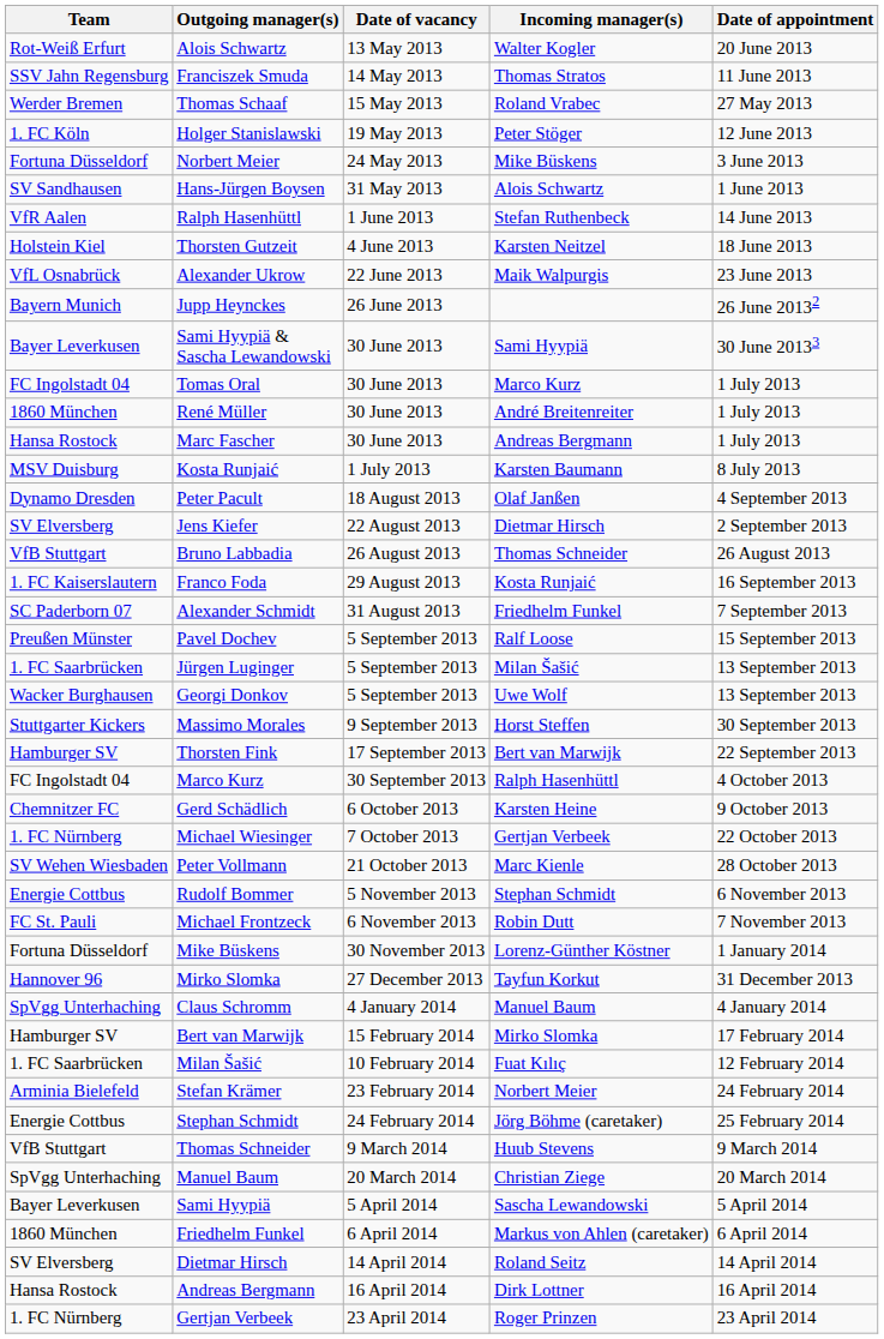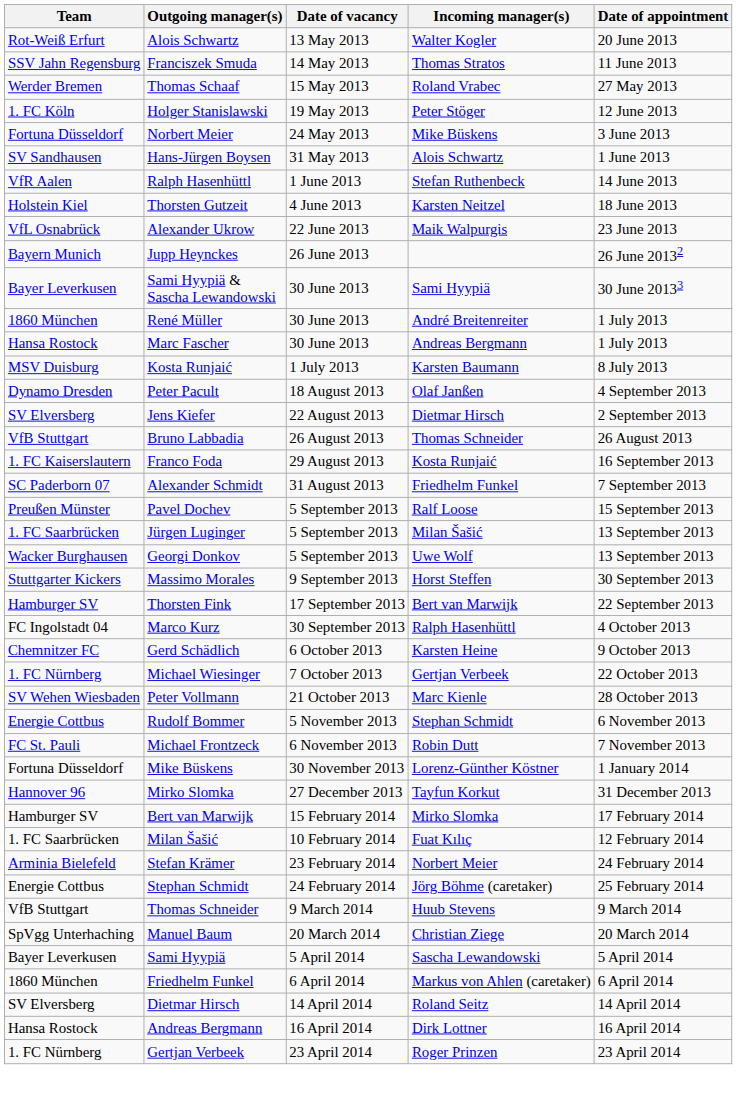 <table class="wikitable">
 <tr>
 <th>Team</th>
 <th>Outgoing manager(s)</th>
 <th>Date of vacancy</th>
 <th>Incoming manager(s)</th>
 <th>Date of appointment</th>
 </tr>
 <tr>
 <td><a href='#'>Rot-Weiß Erfurt</a></td>
 <td> <a href='#'>Alois Schwartz</a></td>
 <td>13 May 2013</td>
 <td> <a href='#'>Walter Kogler</a></td>
 <td>20 June 2013</td>
 </tr>
 <tr>
 <td><a href='#'>SSV Jahn Regensburg</a></td>
 <td> <a href='#'>Franciszek Smuda</a></td>
 <td>14 May 2013</td>
 <td> <a href='#'>Thomas Stratos</a></td>
 <td>11 June 2013</td>
 </tr>
 <tr>
 <td><a href='#'>Werder Bremen</a></td>
 <td> <a href='#'>Thomas Schaaf</a></td>
 <td>15 May 2013</td>
 <td> <a href='#'>Roland Vrabec</a></td>
 <td>27 May 2013</td>
 </tr>
 <tr>
 <td><a href='#'>1. FC Köln</a></td>
 <td> <a href='#'>Holger Stanislawski</a></td>
 <td>19 May 2013</td>
 <td> <a href='#'>Peter Stöger</a></td>
 <td>12 June 2013</td>
 </tr>
 <tr>
 <td><a href='#'>Fortuna Düsseldorf</a></td>
 <td> <a href='#'>Norbert Meier</a></td>
 <td>24 May 2013</td>
 <td> <a href='#'>Mike Büskens</a></td>
 <td>3 June 2013</td>
 </tr>
 <tr>
 <td><a href='#'>SV Sandhausen</a></td>
 <td> <a href='#'>Hans-Jürgen Boysen</a></td>
 <td>31 May 2013</td>
 <td> <a href='#'>Alois Schwartz</a></td>
 <td>1 June 2013</td>
 </tr>
 <tr>
 <td><a href='#'>VfR Aalen</a></td>
 <td> <a href='#'>Ralph Hasenhüttl</a></td>
 <td>1 June 2013</td>
 <td> <a href='#'>Stefan Ruthenbeck</a></td>
 <td>14 June 2013</td>
 </tr>
 <tr>
 <td><a href='#'>Holstein Kiel</a></td>
 <td> <a href='#'>Thorsten Gutzeit</a></td>
 <td>4 June 2013</td>
 <td> <a href='#'>Karsten Neitzel</a></td>
 <td>18 June 2013</td>
 </tr>
 <tr>
 <td><a href='#'>VfL Osnabrück</a></td>
 <td> <a href='#'>Alexander Ukrow</a></td>
 <td>22 June 2013</td>
 <td> <a href='#'>Maik Walpurgis</a></td>
 <td>23 June 2013</td>
 </tr>
 <tr>
 <td><a href='#'>Bayern Munich</a></td>
 <td> <a href='#'>Jupp Heynckes</a></td>
 <td>26 June 2013</td>
 <td> </td>
 <td>26 June 2013<sup><a href='#'>2</a></sup></td>
 </tr>
 <tr>
 <td><a href='#'>Bayer Leverkusen</a></td>
 <td> <a href='#'>Sami Hyypiä</a> & <br> <a href='#'>Sascha Lewandowski</a></td>
 <td>30 June 2013</td>
 <td> <a href='#'>Sami Hyypiä</a></td>
 <td>30 June 2013<sup><a href='#'>3</a></sup></td>
-</tr>
-<tr>
-<td><a href='#'>FC Ingolstadt 04</a></td>
-<td> <a href='#'>Tomas Oral</a></td>
-<td>30 June 2013</td>
-<td> <a href='#'>Marco Kurz</a></td>
-<td>1 July 2013</td>
 </tr>
 <tr>
 <td><a href='#'>1860 München</a></td>
 <td> <a href='#'>René Müller</a></td>
 <td>30 June 2013</td>
 <td> <a href='#'>André Breitenreiter</a></td>
 <td>1 July 2013</td>
 </tr>
 <tr>
 <td><a href='#'>Hansa Rostock</a></td>
 <td> <a href='#'>Marc Fascher</a></td>
 <td>30 June 2013</td>
 <td> <a href='#'>Andreas Bergmann</a></td>
 <td>1 July 2013</td>
 </tr>
 <tr>
 <td><a href='#'>MSV Duisburg</a></td>
 <td> <a href='#'>Kosta Runjaić</a></td>
 <td>1 July 2013</td>
 <td> <a href='#'>Karsten Baumann</a></td>
 <td>8 July 2013</td>
 </tr>
 <tr>
 <td><a href='#'>Dynamo Dresden</a></td>
 <td> <a href='#'>Peter Pacult</a></td>
 <td>18 August 2013</td>
 <td> <a href='#'>Olaf Janßen</a></td>
 <td>4 September 2013</td>
 </tr>
 <tr>
 <td><a href='#'>SV Elversberg</a></td>
 <td> <a href='#'>Jens Kiefer</a></td>
 <td>22 August 2013</td>
 <td> <a href='#'>Dietmar Hirsch</a></td>
 <td>2 September 2013</td>
 </tr>
 <tr>
 <td><a href='#'>VfB Stuttgart</a></td>
 <td> <a href='#'>Bruno Labbadia</a></td>
 <td>26 August 2013</td>
 <td> <a href='#'>Thomas Schneider</a></td>
 <td>26 August 2013</td>
 </tr>
 <tr>
 <td><a href='#'>1. FC Kaiserslautern</a></td>
 <td> <a href='#'>Franco Foda</a></td>
 <td>29 August 2013</td>
 <td> <a href='#'>Kosta Runjaić</a></td>
 <td>16 September 2013</td>
 </tr>
 <tr>
 <td><a href='#'>SC Paderborn 07</a></td>
 <td> <a href='#'>Alexander Schmidt</a></td>
 <td>31 August 2013</td>
 <td> <a href='#'>Friedhelm Funkel</a></td>
 <td>7 September 2013</td>
 </tr>
 <tr>
 <td><a href='#'>Preußen Münster</a></td>
 <td> <a href='#'>Pavel Dochev</a></td>
 <td>5 September 2013</td>
 <td> <a href='#'>Ralf Loose</a></td>
 <td>15 September 2013</td>
 </tr>
 <tr>
 <td><a href='#'>1. FC Saarbrücken</a></td>
 <td> <a href='#'>Jürgen Luginger</a></td>
 <td>5 September 2013</td>
 <td> <a href='#'>Milan Šašić</a></td>
 <td>13 September 2013</td>
 </tr>
 <tr>
 <td><a href='#'>Wacker Burghausen</a></td>
 <td> <a href='#'>Georgi Donkov</a></td>
 <td>5 September 2013</td>
 <td> <a href='#'>Uwe Wolf</a></td>
 <td>13 September 2013</td>
 </tr>
 <tr>
 <td><a href='#'>Stuttgarter Kickers</a></td>
 <td> <a href='#'>Massimo Morales</a></td>
 <td>9 September 2013</td>
 <td> <a href='#'>Horst Steffen</a></td>
 <td>30 September 2013</td>
 </tr>
 <tr>
 <td><a href='#'>Hamburger SV</a></td>
 <td> <a href='#'>Thorsten Fink</a></td>
 <td>17 September 2013</td>
 <td> <a href='#'>Bert van Marwijk</a></td>
 <td>22 September 2013</td>
 </tr>
 <tr>
 <td>FC Ingolstadt 04</td>
 <td> <a href='#'>Marco Kurz</a></td>
 <td>30 September 2013</td>
 <td> <a href='#'>Ralph Hasenhüttl</a></td>
 <td>4 October 2013</td>
 </tr>
 <tr>
 <td><a href='#'>Chemnitzer FC</a></td>
 <td> <a href='#'>Gerd Schädlich</a></td>
 <td>6 October 2013</td>
 <td> <a href='#'>Karsten Heine</a></td>
 <td>9 October 2013</td>
 </tr>
 <tr>
 <td><a href='#'>1. FC Nürnberg</a></td>
 <td> <a href='#'>Michael Wiesinger</a></td>
 <td>7 October 2013</td>
 <td> <a href='#'>Gertjan Verbeek</a></td>
 <td>22 October 2013</td>
 </tr>
 <tr>
 <td><a href='#'>SV Wehen Wiesbaden</a></td>
 <td> <a href='#'>Peter Vollmann</a></td>
 <td>21 October 2013</td>
 <td> <a href='#'>Marc Kienle</a></td>
 <td>28 October 2013</td>
 </tr>
 <tr>
 <td><a href='#'>Energie Cottbus</a></td>
 <td> <a href='#'>Rudolf Bommer</a></td>
 <td>5 November 2013</td>
 <td> <a href='#'>Stephan Schmidt</a></td>
 <td>6 November 2013</td>
 </tr>
 <tr>
 <td><a href='#'>FC St. Pauli</a></td>
 <td> <a href='#'>Michael Frontzeck</a></td>
 <td>6 November 2013</td>
 <td> <a href='#'>Robin Dutt</a></td>
 <td>7 November 2013</td>
 </tr>
 <tr>
 <td>Fortuna Düsseldorf</td>
 <td> <a href='#'>Mike Büskens</a></td>
 <td>30 November 2013</td>
 <td> <a href='#'>Lorenz-Günther Köstner</a></td>
 <td>1 January 2014</td>
 </tr>
 <tr>
 <td><a href='#'>Hannover 96</a></td>
 <td> <a href='#'>Mirko Slomka</a></td>
 <td>27 December 2013</td>
 <td> <a href='#'>Tayfun Korkut</a></td>
 <td>31 December 2013</td>
 </tr>
 <tr>
-<td><a href='#'>SpVgg Unterhaching</a></td>
-<td> <a href='#'>Claus Schromm</a></td>
-<td>4 January 2014</td>
-<td> <a href='#'>Manuel Baum</a></td>
-<td>4 January 2014</td>
-</tr>
-<tr>
 <td>Hamburger SV</td>
 <td> <a href='#'>Bert van Marwijk</a></td>
 <td>15 February 2014</td>
 <td> <a href='#'>Mirko Slomka</a></td>
 <td>17 February 2014</td>
 </tr>
 <tr>
 <td>1. FC Saarbrücken</td>
 <td> <a href='#'>Milan Šašić</a></td>
 <td>10 February 2014</td>
 <td> <a href='#'>Fuat Kılıç</a></td>
 <td>12 February 2014</td>
 </tr>
 <tr>
 <td><a href='#'>Arminia Bielefeld</a></td>
 <td> <a href='#'>Stefan Krämer</a></td>
 <td>23 February 2014</td>
 <td> <a href='#'>Norbert Meier</a></td>
 <td>24 February 2014</td>
 </tr>
 <tr>
 <td>Energie Cottbus</td>
 <td> <a href='#'>Stephan Schmidt</a></td>
 <td>24 February 2014</td>
 <td> <a href='#'>Jörg Böhme</a> (caretaker)</td>
 <td>25 February 2014</td>
 </tr>
 <tr>
 <td>VfB Stuttgart</td>
 <td> <a href='#'>Thomas Schneider</a></td>
 <td>9 March 2014</td>
 <td> <a href='#'>Huub Stevens</a></td>
 <td>9 March 2014</td>
 </tr>
 <tr>
 <td>SpVgg Unterhaching</td>
 <td> <a href='#'>Manuel Baum</a></td>
 <td>20 March 2014</td>
 <td> <a href='#'>Christian Ziege</a></td>
 <td>20 March 2014</td>
 </tr>
 <tr>
 <td>Bayer Leverkusen</td>
 <td> <a href='#'>Sami Hyypiä</a></td>
 <td>5 April 2014</td>
 <td> <a href='#'>Sascha Lewandowski</a></td>
 <td>5 April 2014</td>
 </tr>
 <tr>
 <td>1860 München</td>
 <td> <a href='#'>Friedhelm Funkel</a></td>
 <td>6 April 2014</td>
 <td> <a href='#'>Markus von Ahlen</a> (caretaker)</td>
 <td>6 April 2014</td>
 </tr>
 <tr>
 <td>SV Elversberg</td>
 <td> <a href='#'>Dietmar Hirsch</a></td>
 <td>14 April 2014</td>
 <td> <a href='#'>Roland Seitz</a></td>
 <td>14 April 2014</td>
 </tr>
 <tr>
 <td>Hansa Rostock</td>
 <td> <a href='#'>Andreas Bergmann</a></td>
 <td>16 April 2014</td>
 <td> <a href='#'>Dirk Lottner</a></td>
 <td>16 April 2014</td>
 </tr>
 <tr>
 <td>1. FC Nürnberg</td>
 <td> <a href='#'>Gertjan Verbeek</a></td>
 <td>23 April 2014</td>
 <td> <a href='#'>Roger Prinzen</a></td>
 <td>23 April 2014</td>
 </tr>
 </table>
